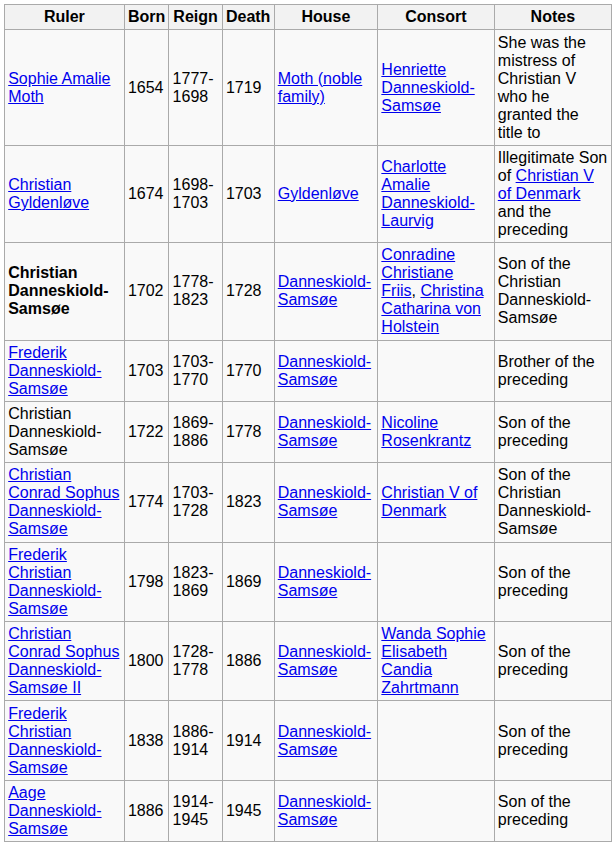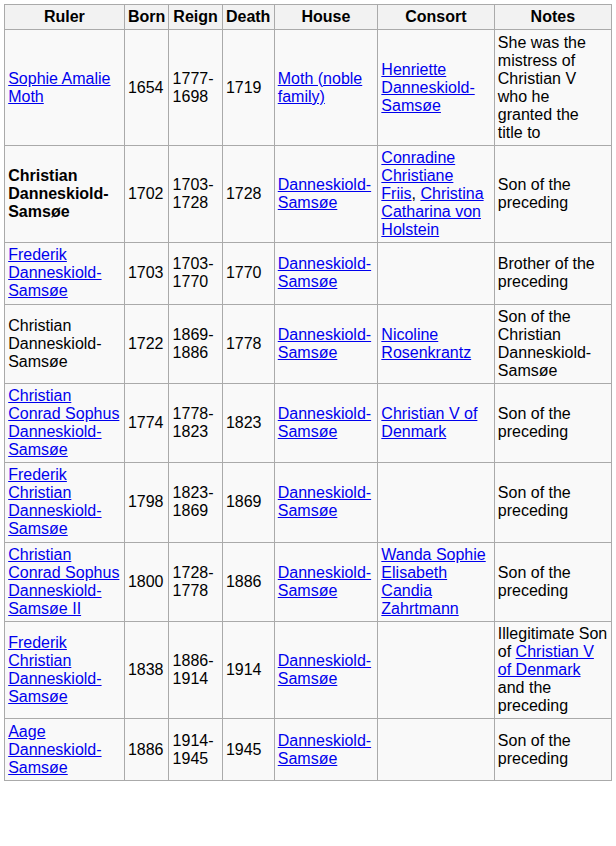 <table class="wikitable">
 <tr>
 <th>Ruler</th>
 <th>Born</th>
 <th>Reign</th>
 <th>Death</th>
 <th>House</th>
 <th>Consort</th>
 <th>Notes</th>
 </tr>
 <tr>
 <td><a href='#'>Sophie Amalie Moth</a></td>
 <td>1654</td>
 <td>1777-1698</td>
 <td>1719</td>
 <td><a href='#'>Moth (noble family)</a></td>
 <td><a href='#'>Henriette Danneskiold-Samsøe</a></td>
 <td>She was the mistress of Christian V who he granted the title to</td>
 </tr>
 <tr>
-<td><a href='#'>Christian Gyldenløve</a></td>
-<td>1674</td>
-<td>1698-1703</td>
-<td>1703</td>
-<td><a href='#'>Gyldenløve</a></td>
-<td><a href='#'>Charlotte Amalie Danneskiold-Laurvig</a></td>
-<td>Illegitimate Son of <a href='#'>Christian V of Denmark</a> and the preceding</td>
-</tr>
-<tr>
 <td><strong>Christian Danneskiold-Samsøe</strong></td>
 <td>1702</td>
-<td>1778-1823</td>
+<td>1703-1728</td>
 <td>1728</td>
 <td><a href='#'>Danneskiold-Samsøe</a></td>
 <td><a href='#'>Conradine Christiane Friis</a>, <a href='#'>Christina Catharina von Holstein</a></td>
-<td>Son of the Christian Danneskiold-Samsøe</td>
+<td>Son of the preceding</td>
 </tr>
 <tr>
 <td><a href='#'>Frederik Danneskiold-Samsøe</a></td>
 <td>1703</td>
 <td>1703-1770</td>
 <td>1770</td>
 <td><a href='#'>Danneskiold-Samsøe</a></td>
 <td></td>
 <td>Brother of the preceding</td>
 </tr>
 <tr>
 <td>Christian Danneskiold-Samsøe</td>
 <td>1722</td>
 <td>1869-1886</td>
 <td>1778</td>
 <td><a href='#'>Danneskiold-Samsøe</a></td>
 <td><a href='#'>Nicoline Rosenkrantz</a></td>
-<td>Son of the preceding</td>
+<td>Son of the Christian Danneskiold-Samsøe</td>
 </tr>
 <tr>
 <td><a href='#'>Christian Conrad Sophus Danneskiold-Samsøe</a></td>
 <td>1774</td>
-<td>1703-1728</td>
+<td>1778-1823</td>
 <td>1823</td>
 <td><a href='#'>Danneskiold-Samsøe</a></td>
 <td><a href='#'>Christian V of Denmark</a></td>
-<td>Son of the Christian Danneskiold-Samsøe</td>
+<td>Son of the preceding</td>
 </tr>
 <tr>
 <td><a href='#'>Frederik Christian Danneskiold-Samsøe</a></td>
 <td>1798</td>
 <td>1823-1869</td>
 <td>1869</td>
 <td><a href='#'>Danneskiold-Samsøe</a></td>
 <td></td>
 <td>Son of the preceding</td>
 </tr>
 <tr>
 <td><a href='#'>Christian Conrad Sophus Danneskiold-Samsøe II</a></td>
 <td>1800</td>
 <td>1728-1778</td>
 <td>1886</td>
 <td><a href='#'>Danneskiold-Samsøe</a></td>
 <td><a href='#'>Wanda Sophie Elisabeth Candia Zahrtmann</a></td>
 <td>Son of the preceding</td>
 </tr>
 <tr>
 <td><a href='#'>Frederik Christian Danneskiold-Samsøe</a></td>
 <td>1838</td>
 <td>1886-1914</td>
 <td>1914</td>
 <td><a href='#'>Danneskiold-Samsøe</a></td>
 <td></td>
-<td>Son of the preceding</td>
+<td>Illegitimate Son of <a href='#'>Christian V of Denmark</a> and the preceding</td>
 </tr>
 <tr>
 <td><a href='#'>Aage Danneskiold-Samsøe</a></td>
 <td>1886</td>
 <td>1914-1945</td>
 <td>1945</td>
 <td><a href='#'>Danneskiold-Samsøe</a></td>
 <td></td>
 <td>Son of the preceding</td>
 </tr>
 </table>
